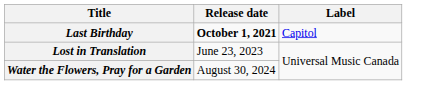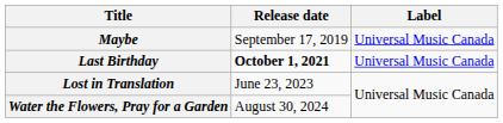 <table class="wikitable plainrowheaders">
 <tr>
 <th>Title</th>
 <th>Release date</th>
 <th>Label</th>
 </tr>
 <tr>
+<th scope="row"><em>Maybe</em></th>
+<td>September 17, 2019</td>
+<td><a href='#'>Universal Music Canada</a></td>
+</tr>
+<tr>
 <th scope="row"><em>Last Birthday</em></th>
 <td><strong>October 1, 2021</strong></td>
-<td><a href='#'>Capitol</a></td>
+<td><a href='#'>Universal Music Canada</a></td>
 </tr>
 <tr>
 <th scope="row"><em>Lost in Translation</em></th>
 <td>June 23, 2023</td>
 <td rowspan="2">Universal Music Canada</td>
 </tr>
 <tr>
 <th scope="row"><em>Water the Flowers, Pray for a Garden</em></th>
 <td>August 30, 2024</td>
 </tr>
 </table>
